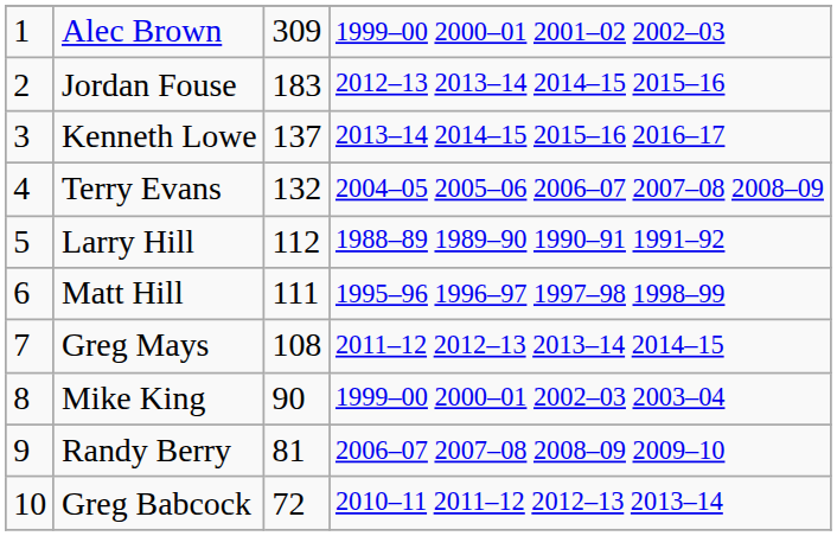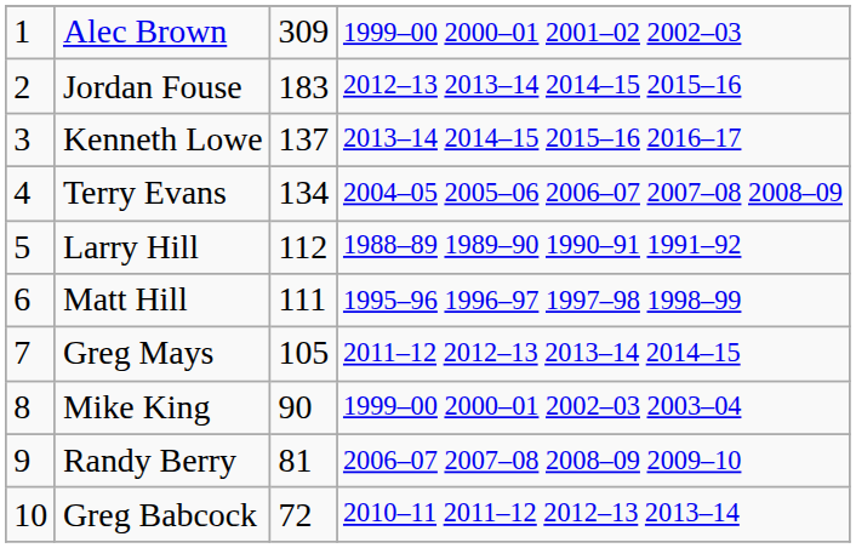 <table class="wikitable">
 <tr>
 </tr>
 <tr>
 <td>1</td>
 <td><a href='#'>Alec Brown</a></td>
 <td>309</td>
 <td style="font-size:80%;"><a href='#'>1999–00</a> <a href='#'>2000–01</a> <a href='#'>2001–02</a> <a href='#'>2002–03</a></td>
 </tr>
 <tr>
 <td>2</td>
 <td>Jordan Fouse</td>
 <td>183</td>
 <td style="font-size:80%;"><a href='#'>2012–13</a> <a href='#'>2013–14</a> <a href='#'>2014–15</a> <a href='#'>2015–16</a></td>
 </tr>
 <tr>
 <td>3</td>
 <td>Kenneth Lowe</td>
 <td>137</td>
 <td style="font-size:80%;"><a href='#'>2013–14</a> <a href='#'>2014–15</a> <a href='#'>2015–16</a> <a href='#'>2016–17</a></td>
 </tr>
 <tr>
 <td>4</td>
 <td>Terry Evans</td>
-<td>132</td>
+<td>134</td>
 <td style="font-size:80%;"><a href='#'>2004–05</a> <a href='#'>2005–06</a> <a href='#'>2006–07</a> <a href='#'>2007–08</a> <a href='#'>2008–09</a></td>
 </tr>
 <tr>
 <td>5</td>
 <td>Larry Hill</td>
 <td>112</td>
 <td style="font-size:80%;"><a href='#'>1988–89</a> <a href='#'>1989–90</a> <a href='#'>1990–91</a> <a href='#'>1991–92</a></td>
 </tr>
 <tr>
 <td>6</td>
 <td>Matt Hill</td>
 <td>111</td>
 <td style="font-size:80%;"><a href='#'>1995–96</a> <a href='#'>1996–97</a> <a href='#'>1997–98</a> <a href='#'>1998–99</a></td>
 </tr>
 <tr>
 <td>7</td>
 <td>Greg Mays</td>
-<td>108</td>
+<td>105</td>
 <td style="font-size:80%;"><a href='#'>2011–12</a> <a href='#'>2012–13</a> <a href='#'>2013–14</a> <a href='#'>2014–15</a></td>
 </tr>
 <tr>
 <td>8</td>
 <td>Mike King</td>
 <td>90</td>
 <td style="font-size:80%;"><a href='#'>1999–00</a> <a href='#'>2000–01</a> <a href='#'>2002–03</a> <a href='#'>2003–04</a></td>
 </tr>
 <tr>
 <td>9</td>
 <td>Randy Berry</td>
 <td>81</td>
 <td style="font-size:80%;"><a href='#'>2006–07</a> <a href='#'>2007–08</a> <a href='#'>2008–09</a> <a href='#'>2009–10</a></td>
 </tr>
 <tr>
 <td>10</td>
 <td>Greg Babcock</td>
 <td>72</td>
 <td style="font-size:80%;"><a href='#'>2010–11</a> <a href='#'>2011–12</a> <a href='#'>2012–13</a> <a href='#'>2013–14</a></td>
 </tr>
 </table>
